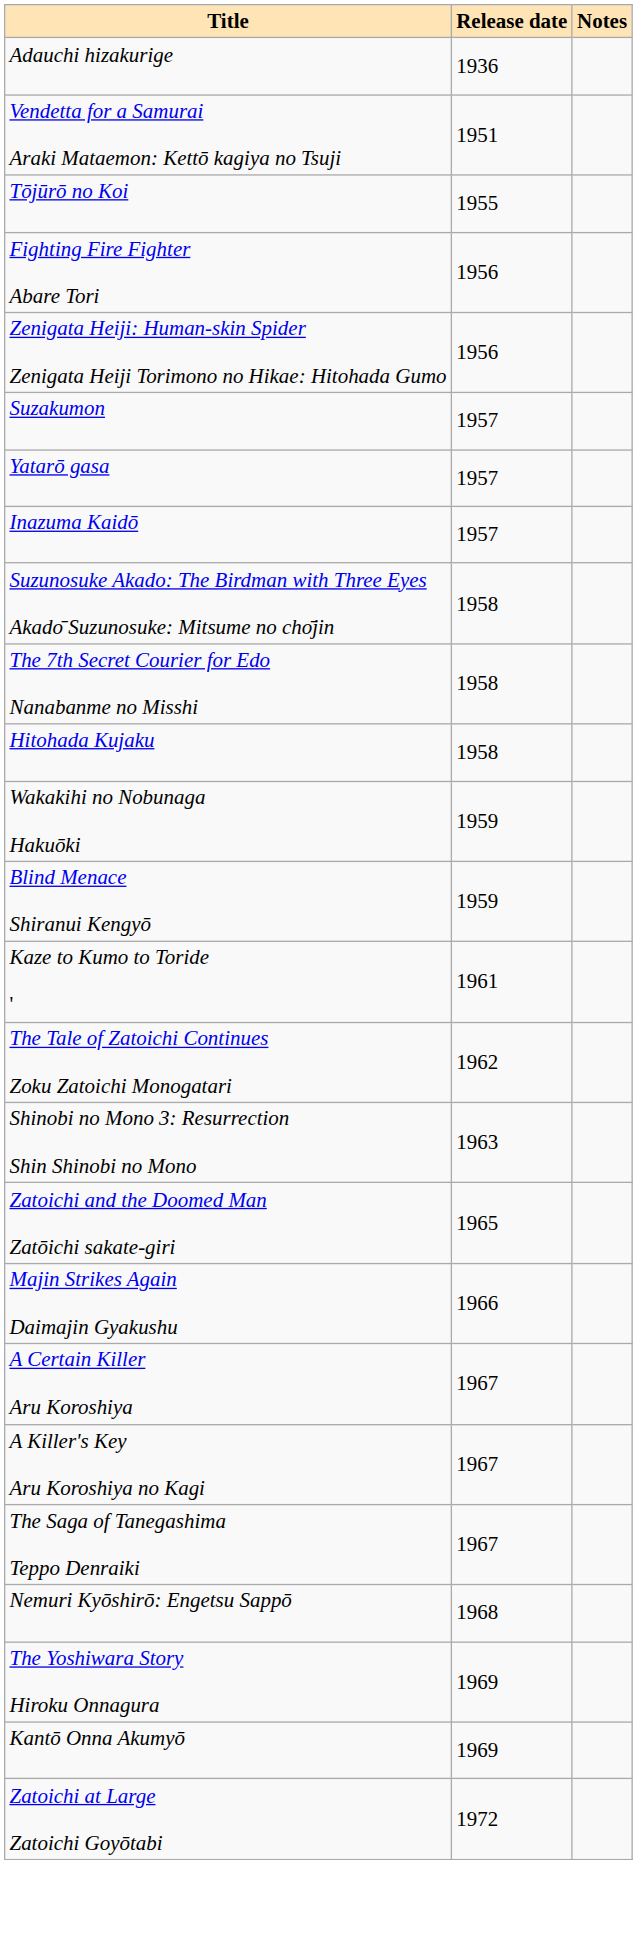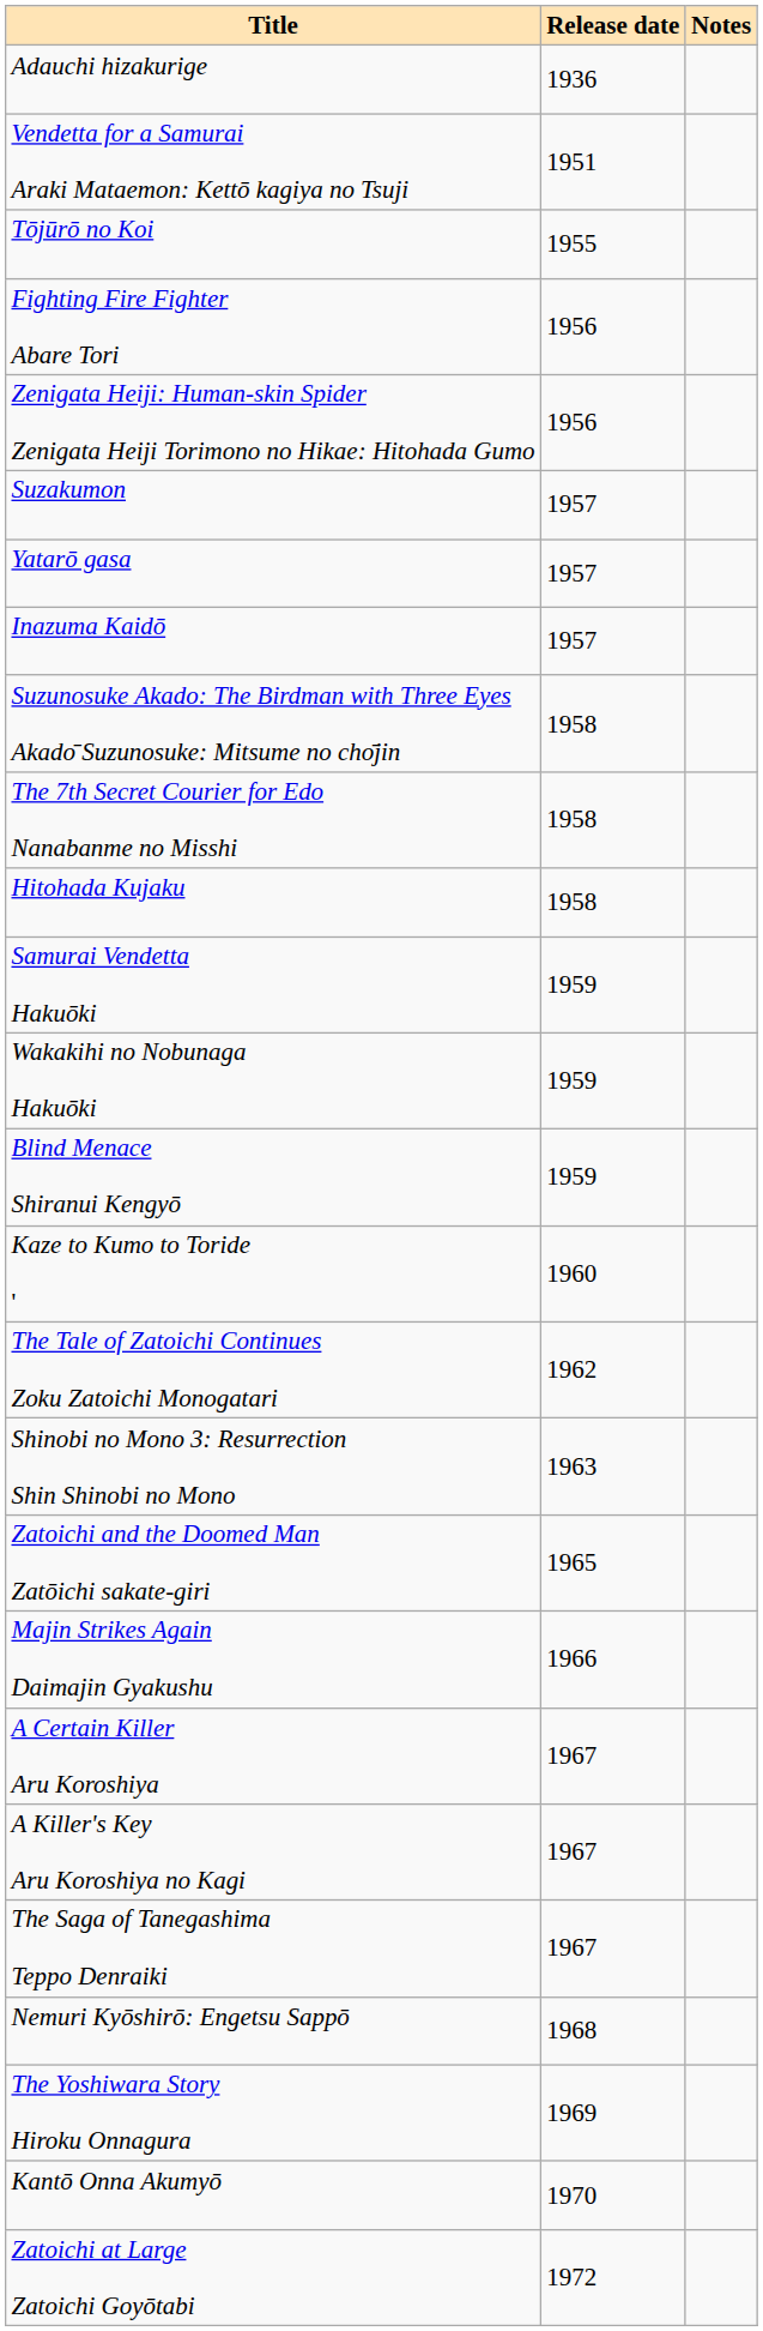 <table class="wikitable">
 <tr>
 <th style="background:#FFE4B5;">Title</th>
 <th style="background:#FFE4B5;">Release date</th>
 <th style="background:#FFE4B5;">Notes</th>
 </tr>
 <tr>
 <td><em>Adauchi hizakurige</em><br><br></td>
 <td>1936</td>
 <td></td>
 </tr>
 <tr>
 <td><em><a href='#'>Vendetta for a Samurai</a></em><br><br><em>Araki Mataemon: Kettō kagiya no Tsuji</em></td>
 <td>1951</td>
 <td></td>
 </tr>
 <tr>
 <td><em><a href='#'>Tōjūrō no Koi</a></em><br><br></td>
 <td>1955</td>
 <td></td>
 </tr>
 <tr>
 <td><em><a href='#'>Fighting Fire Fighter</a></em><br><br><em>Abare Tori</em></td>
 <td>1956</td>
 <td></td>
 </tr>
 <tr>
 <td><em><a href='#'>Zenigata Heiji: Human-skin Spider</a></em><br><br><em>Zenigata Heiji Torimono no Hikae: Hitohada Gumo</em></td>
 <td>1956</td>
 <td></td>
 </tr>
 <tr>
 <td><em><a href='#'>Suzakumon</a></em><br><br></td>
 <td>1957</td>
 <td></td>
 </tr>
 <tr>
 <td><em><a href='#'>Yatarō gasa</a></em><br><br></td>
 <td>1957</td>
 <td></td>
 </tr>
 <tr>
 <td><em><a href='#'>Inazuma Kaidō</a></em><br><br></td>
 <td>1957</td>
 <td></td>
 </tr>
 <tr>
 <td><em><a href='#'>Suzunosuke Akado: The Birdman with Three Eyes</a></em><br><br><em>Akadо̄ Suzunosuke: Mitsume no chо̄jin</em></td>
 <td>1958</td>
 <td></td>
 </tr>
 <tr>
 <td><em><a href='#'>The 7th Secret Courier for Edo</a></em><br><br><em>Nanabanme no Misshi</em></td>
 <td>1958</td>
 <td></td>
 </tr>
 <tr>
 <td><em><a href='#'>Hitohada Kujaku</a></em><br><br></td>
 <td>1958</td>
 <td></td>
 </tr>
 <tr>
+<td><em><a href='#'>Samurai Vendetta</a></em><br><br><em>Hakuōki</em></td>
+<td>1959</td>
+<td></td>
+</tr>
+<tr>
 <td><em>Wakakihi no Nobunaga</em><br><br><em>Hakuōki</em></td>
 <td>1959</td>
 <td></td>
 </tr>
 <tr>
 <td><em><a href='#'>Blind Menace</a></em><br><br><em>Shiranui Kengyō</em></td>
 <td>1959</td>
 <td></td>
 </tr>
 <tr>
 <td><em>Kaze to Kumo to Toride</em><br><br>'</td>
-<td>1961</td>
+<td>1960</td>
 <td></td>
 </tr>
 <tr>
 <td><em><a href='#'>The Tale of Zatoichi Continues</a></em><br><br><em>Zoku Zatoichi Monogatari</em></td>
 <td>1962</td>
 <td></td>
 </tr>
 <tr>
 <td><em>Shinobi no Mono 3: Resurrection</em><br><br><em>Shin Shinobi no Mono</em></td>
 <td>1963</td>
 <td></td>
 </tr>
 <tr>
 <td><em><a href='#'>Zatoichi and the Doomed Man</a></em><br><br><em> Zatōichi sakate-giri</em></td>
 <td>1965</td>
 <td></td>
 </tr>
 <tr>
 <td><em><a href='#'>Majin Strikes Again</a></em><br><br><em>Daimajin Gyakushu</em></td>
 <td>1966</td>
 <td></td>
 </tr>
 <tr>
 <td><em><a href='#'>A Certain Killer</a></em><br><br><em>Aru Koroshiya</em></td>
 <td>1967</td>
 <td></td>
 </tr>
 <tr>
 <td><em>A Killer's Key</em><br><br><em>Aru Koroshiya no Kagi</em></td>
 <td>1967</td>
 <td></td>
 </tr>
 <tr>
 <td><em>The Saga of Tanegashima</em><br><br><em>Teppo Denraiki</em></td>
 <td>1967</td>
 <td></td>
 </tr>
 <tr>
 <td><em>Nemuri Kyōshirō: Engetsu Sappō</em><br><br></td>
 <td>1968</td>
 <td></td>
 </tr>
 <tr>
 <td><em><a href='#'>The Yoshiwara Story</a></em><br><br><em>Hiroku Onnagura</em></td>
 <td>1969</td>
 <td></td>
 </tr>
 <tr>
 <td><em>Kantō Onna Akumyō</em><br><br></td>
-<td>1969</td>
+<td>1970</td>
 <td></td>
 </tr>
 <tr>
 <td><em><a href='#'>Zatoichi at Large</a></em><br><br><em>Zatoichi Goyōtabi</em></td>
 <td>1972</td>
 <td></td>
 </tr>
 <tr>
 </tr>
 </table>
